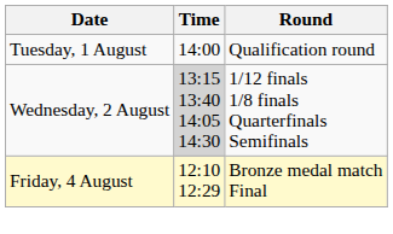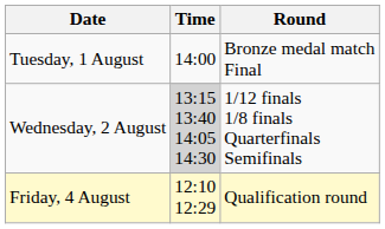 <table class=wikitable>
 <tr>
 <th>Date</th>
 <th>Time</th>
 <th>Round</th>
 </tr>
 <tr>
 <td>Tuesday, 1 August</td>
 <td>14:00</td>
-<td>Qualification round</td>
+<td>Bronze medal match <br> Final</td>
 </tr>
 <tr>
 <td>Wednesday, 2 August</td>
 <td style="background: lightgrey;">13:15 <br> 13:40 <br> 14:05 <br> 14:30</td>
 <td>1/12 finals <br> 1/8 finals <br> Quarterfinals <br> Semifinals</td>
 </tr>
 <tr style=background:lemonchiffon>
 <td>Friday, 4 August</td>
 <td>12:10 <br> 12:29</td>
-<td>Bronze medal match <br> Final</td>
+<td>Qualification round</td>
 </tr>
 </table>
